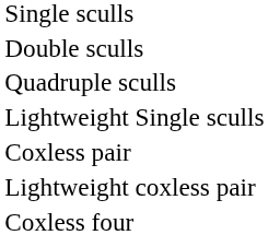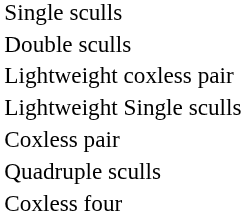 <table>
 <tr>
 <td>Single sculls <br></td>
 <td></td>
 <td></td>
 <td></td>
 </tr>
 <tr>
 <td>Double sculls <br></td>
 <td></td>
 <td></td>
 <td></td>
 </tr>
 <tr>
-<td>Quadruple sculls <br></td>
+<td>Lightweight coxless pair <br></td>
 <td></td>
 <td></td>
 <td></td>
 </tr>
 <tr>
 <td>Lightweight Single sculls <br></td>
 <td></td>
 <td></td>
 <td></td>
 </tr>
 <tr>
 <td>Coxless pair <br></td>
 <td></td>
 <td></td>
 <td></td>
 </tr>
 <tr>
-<td>Lightweight coxless pair <br></td>
+<td>Quadruple sculls <br></td>
 <td></td>
 <td></td>
 <td></td>
 </tr>
 <tr>
 <td>Coxless four <br></td>
 <td></td>
 <td></td>
 <td></td>
 </tr>
 </table>
